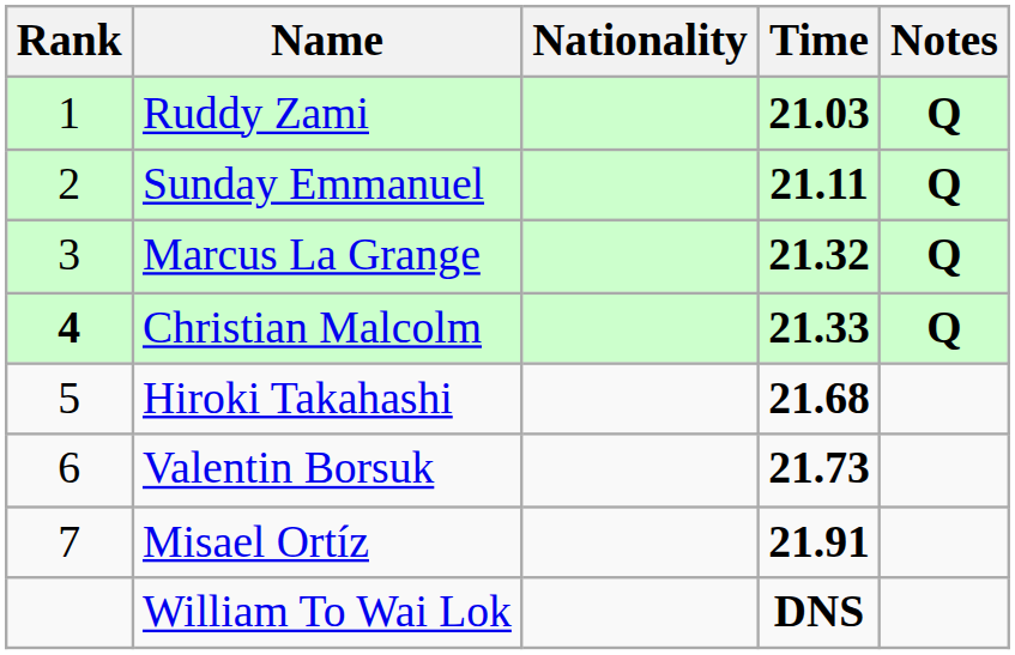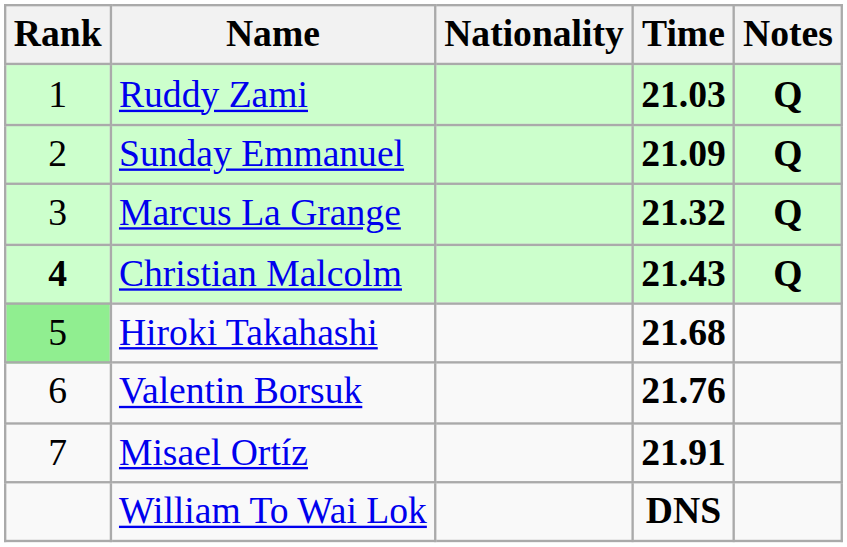 <table class="wikitable sortable" style="text-align:center">
 <tr>
 <th>Rank</th>
 <th>Name</th>
 <th>Nationality</th>
 <th>Time</th>
 <th>Notes</th>
 </tr>
 <tr bgcolor=ccffcc>
 <td>1</td>
 <td align=left><a href='#'>Ruddy Zami</a></td>
 <td align=left></td>
 <td><strong>21.03</strong></td>
 <td><strong>Q</strong></td>
 </tr>
 <tr bgcolor=ccffcc>
 <td>2</td>
 <td align=left><a href='#'>Sunday Emmanuel</a></td>
 <td align=left></td>
-<td><strong>21.11</strong></td>
+<td><strong>21.09</strong></td>
 <td><strong>Q</strong></td>
 </tr>
 <tr bgcolor=ccffcc>
 <td>3</td>
 <td align=left><a href='#'>Marcus La Grange</a></td>
 <td align=left></td>
 <td><strong>21.32</strong></td>
 <td><strong>Q</strong></td>
 </tr>
 <tr bgcolor=ccffcc>
 <td><strong>4</strong></td>
 <td align=left><a href='#'>Christian Malcolm</a></td>
 <td align=left></td>
-<td><strong>21.33</strong></td>
+<td><strong>21.43</strong></td>
 <td><strong>Q</strong></td>
 </tr>
 <tr>
-<td>5</td>
+<td style="background: lightgreen;">5</td>
 <td align=left><a href='#'>Hiroki Takahashi</a></td>
 <td align=left></td>
 <td><strong>21.68</strong></td>
 <td></td>
 </tr>
 <tr>
 <td>6</td>
 <td align=left><a href='#'>Valentin Borsuk</a></td>
 <td align=left></td>
-<td><strong>21.73</strong></td>
+<td><strong>21.76</strong></td>
 <td></td>
 </tr>
 <tr>
 <td>7</td>
 <td align=left><a href='#'>Misael Ortíz</a></td>
 <td align=left></td>
 <td><strong>21.91</strong></td>
 <td></td>
 </tr>
 <tr>
 <td></td>
 <td align=left><a href='#'>William To Wai Lok</a></td>
 <td align=left></td>
 <td><strong>DNS</strong></td>
 <td></td>
 </tr>
 </table>
